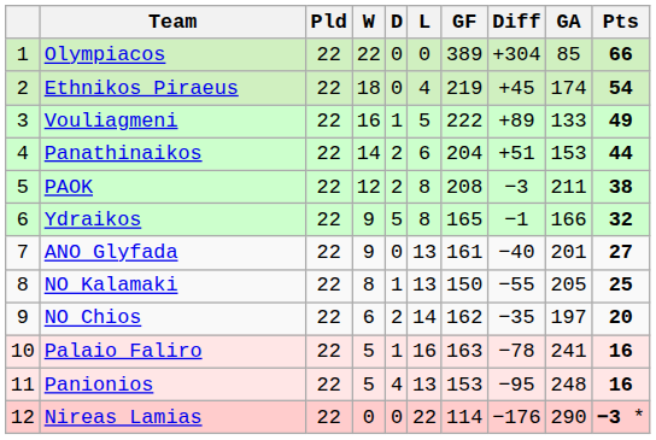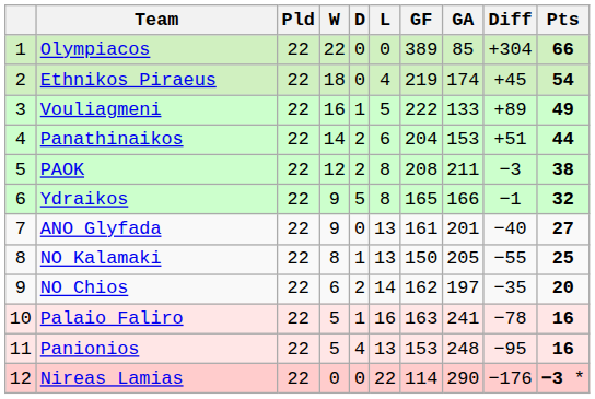 <table class="wikitable sortable" style="text-align:center">
 <tr>
 <th></th>
 <th width="165">Team</th>
 <th>Pld</th>
 <th>W</th>
 <th>D</th>
 <th>L</th>
 <th>GF</th>
+<th>GA</th>
 <th>Diff</th>
-<th>GA</th>
 <th>Pts</th>
 </tr>
 <tr style="background: #D0F0C0;">
 <td>1</td>
 <td align=left><a href='#'>Olympiacos</a></td>
 <td>22</td>
 <td>22</td>
 <td>0</td>
 <td>0</td>
 <td>389</td>
+<td>85</td>
 <td>+304</td>
-<td>85</td>
 <td><strong>66</strong></td>
 </tr>
 <tr style="background: #D0F0C0;">
 <td>2</td>
 <td align=left><a href='#'>Ethnikos Piraeus</a></td>
 <td>22</td>
 <td>18</td>
 <td>0</td>
 <td>4</td>
 <td>219</td>
+<td>174</td>
 <td>+45</td>
-<td>174</td>
 <td><strong>54</strong></td>
 </tr>
 <tr style="background: #CCFFCC;">
 <td>3</td>
 <td align=left><a href='#'>Vouliagmeni</a></td>
 <td>22</td>
 <td>16</td>
 <td>1</td>
 <td>5</td>
 <td>222</td>
+<td>133</td>
 <td>+89</td>
-<td>133</td>
 <td><strong>49</strong></td>
 </tr>
 <tr style="background: #CCFFCC;">
 <td>4</td>
 <td align=left><a href='#'>Panathinaikos</a></td>
 <td>22</td>
 <td>14</td>
 <td>2</td>
 <td>6</td>
 <td>204</td>
+<td>153</td>
 <td>+51</td>
-<td>153</td>
 <td><strong>44</strong></td>
 </tr>
 <tr style="background: #CCFFCC;">
 <td>5</td>
 <td align=left><a href='#'>PAOK</a></td>
 <td>22</td>
 <td>12</td>
 <td>2</td>
 <td>8</td>
 <td>208</td>
+<td>211</td>
 <td>−3</td>
-<td>211</td>
 <td><strong>38</strong></td>
 </tr>
 <tr style="background: #CCFFCC;">
 <td>6</td>
 <td align=left><a href='#'>Ydraikos</a></td>
 <td>22</td>
 <td>9</td>
 <td>5</td>
 <td>8</td>
 <td>165</td>
+<td>166</td>
 <td>−1</td>
-<td>166</td>
 <td><strong>32</strong></td>
 </tr>
 <tr>
 <td>7</td>
 <td align=left><a href='#'>ANO Glyfada</a></td>
 <td>22</td>
 <td>9</td>
 <td>0</td>
 <td>13</td>
 <td>161</td>
+<td>201</td>
 <td>−40</td>
-<td>201</td>
 <td><strong>27</strong></td>
 </tr>
 <tr>
 <td>8</td>
 <td align=left><a href='#'>NO Kalamaki</a></td>
 <td>22</td>
 <td>8</td>
 <td>1</td>
 <td>13</td>
 <td>150</td>
+<td>205</td>
 <td>−55</td>
-<td>205</td>
 <td><strong>25</strong></td>
 </tr>
 <tr>
 <td>9</td>
 <td align=left><a href='#'>NO Chios</a></td>
 <td>22</td>
 <td>6</td>
 <td>2</td>
 <td>14</td>
 <td>162</td>
+<td>197</td>
 <td>−35</td>
-<td>197</td>
 <td><strong>20</strong></td>
 </tr>
 <tr style="background: #FFE6E6;">
 <td>10</td>
 <td align=left><a href='#'>Palaio Faliro</a></td>
 <td>22</td>
 <td>5</td>
 <td>1</td>
 <td>16</td>
 <td>163</td>
+<td>241</td>
 <td>−78</td>
-<td>241</td>
 <td><strong>16</strong></td>
 </tr>
 <tr style="background: #FFE6E6;">
 <td>11</td>
 <td align=left><a href='#'>Panionios</a></td>
 <td>22</td>
 <td>5</td>
 <td>4</td>
 <td>13</td>
 <td>153</td>
+<td>248</td>
 <td>−95</td>
-<td>248</td>
 <td><strong>16</strong></td>
 </tr>
 <tr style="background: #FFCCCC;">
 <td>12</td>
 <td align=left><a href='#'>Nireas Lamias</a></td>
 <td>22</td>
 <td>0</td>
 <td>0</td>
 <td>22</td>
 <td>114</td>
+<td>290</td>
 <td>−176</td>
-<td>290</td>
 <td><strong>−3</strong> *</td>
 </tr>
 </table>
